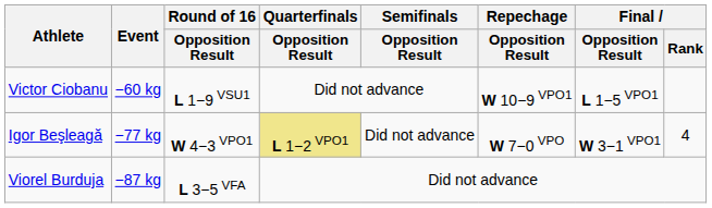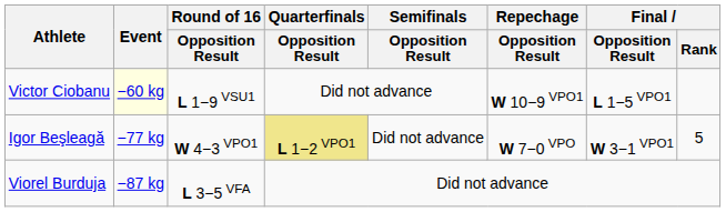 <table class="wikitable" style="text-align:center; font-size:90%">
 <tr>
 <th rowspan=2>Athlete</th>
 <th rowspan=2>Event</th>
 <th>Round of 16</th>
 <th>Quarterfinals</th>
 <th>Semifinals</th>
 <th>Repechage</th>
 <th colspan=2>Final / </th>
 </tr>
 <tr style="font-size: 95%">
 <th>Opposition<br>Result</th>
 <th>Opposition<br>Result</th>
 <th>Opposition<br>Result</th>
 <th>Opposition<br>Result</th>
 <th>Opposition<br>Result</th>
 <th>Rank</th>
 </tr>
 <tr>
 <td align=left><a href='#'>Victor Ciobanu</a></td>
-<td align=left><a href='#'>−60 kg</a></td>
+<td align=left style="background: lightyellow;"><a href='#'>−60 kg</a></td>
 <td><br><strong>L</strong> 1−9<sup> VSU1</sup></td>
 <td colspan=2>Did not advance</td>
 <td><br><strong>W</strong> 10−9<sup> VPO1</sup></td>
 <td><br><strong>L</strong> 1−5<sup> VPO1</sup></td>
 <td></td>
 </tr>
 <tr>
 <td align=left><a href='#'>Igor Beşleagă</a></td>
 <td align=left><a href='#'>−77 kg</a></td>
 <td><br><strong>W</strong> 4−3<sup> VPO1</sup></td>
 <td style="background: khaki;"><br><strong>L</strong> 1−2<sup> VPO1</sup></td>
 <td>Did not advance</td>
 <td><br><strong>W</strong> 7−0<sup> VPO</sup></td>
 <td><br><strong>W</strong> 3−1<sup> VPO1</sup></td>
-<td>4</td>
+<td>5</td>
 </tr>
 <tr>
 <td align=left><a href='#'>Viorel Burduja</a></td>
 <td align=left><a href='#'>−87 kg</a></td>
 <td><br><strong>L</strong> 3−5<sup> VFA</sup></td>
 <td colspan=5>Did not advance</td>
 </tr>
 </table>
